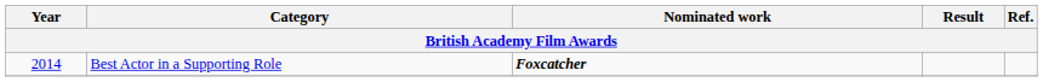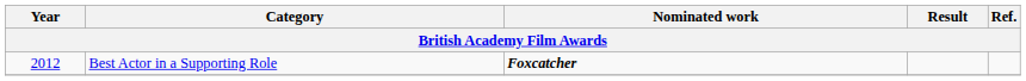 <table class=wikitable>
 <tr>
 <th scope="col" style="width:5em;">Year</th>
 <th scope="col" style="width:28em;">Category</th>
 <th scope="col" style="width:27em;">Nominated work</th>
 <th scope="col" style="width:5em;">Result</th>
 <th>Ref.</th>
 </tr>
 <tr>
 <th colspan=5><a href='#'>British Academy Film Awards</a></th>
 </tr>
 <tr>
-<td style="text-align:center;"><a href='#'>2014</a></td>
+<td style="text-align:center;"><a href='#'>2012</a></td>
 <td><a href='#'>Best Actor in a Supporting Role</a></td>
 <td><strong><em>Foxcatcher</em></strong></td>
 <td></td>
 <td style="text-align:center;"></td>
 </tr>
 <tr>
 </tr>
 </table>
